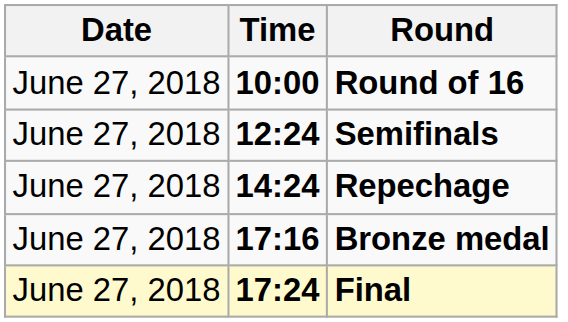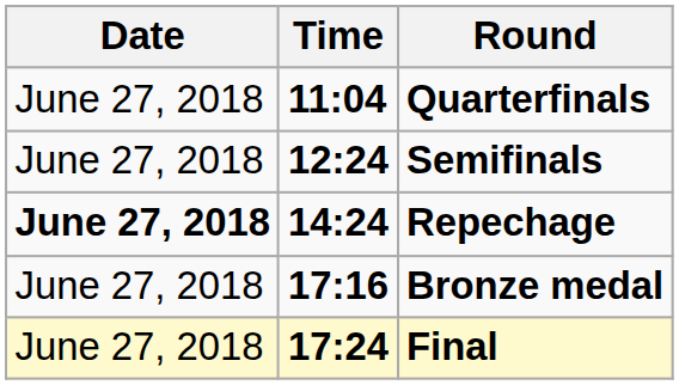 <table class="wikitable">
 <tr>
 <th>Date</th>
 <th>Time</th>
 <th>Round</th>
 </tr>
 <tr>
 <td>June 27, 2018</td>
-<td><strong>10:00</strong></td>
-<td><strong>Round of 16</strong></td>
+<td><strong>11:04</strong></td>
+<td><strong>Quarterfinals</strong></td>
 </tr>
 <tr>
 <td>June 27, 2018</td>
 <td><strong>12:24</strong></td>
 <td><strong>Semifinals</strong></td>
 </tr>
 <tr>
-<td>June 27, 2018</td>
+<td><strong>June 27, 2018</strong></td>
 <td><strong>14:24</strong></td>
 <td><strong>Repechage</strong></td>
 </tr>
 <tr>
 <td>June 27, 2018</td>
 <td><strong>17:16</strong></td>
 <td><strong>Bronze medal</strong></td>
 </tr>
 <tr style=background:lemonchiffon>
 <td>June 27, 2018</td>
 <td><strong>17:24</strong></td>
 <td><strong>Final</strong></td>
 </tr>
 </table>
